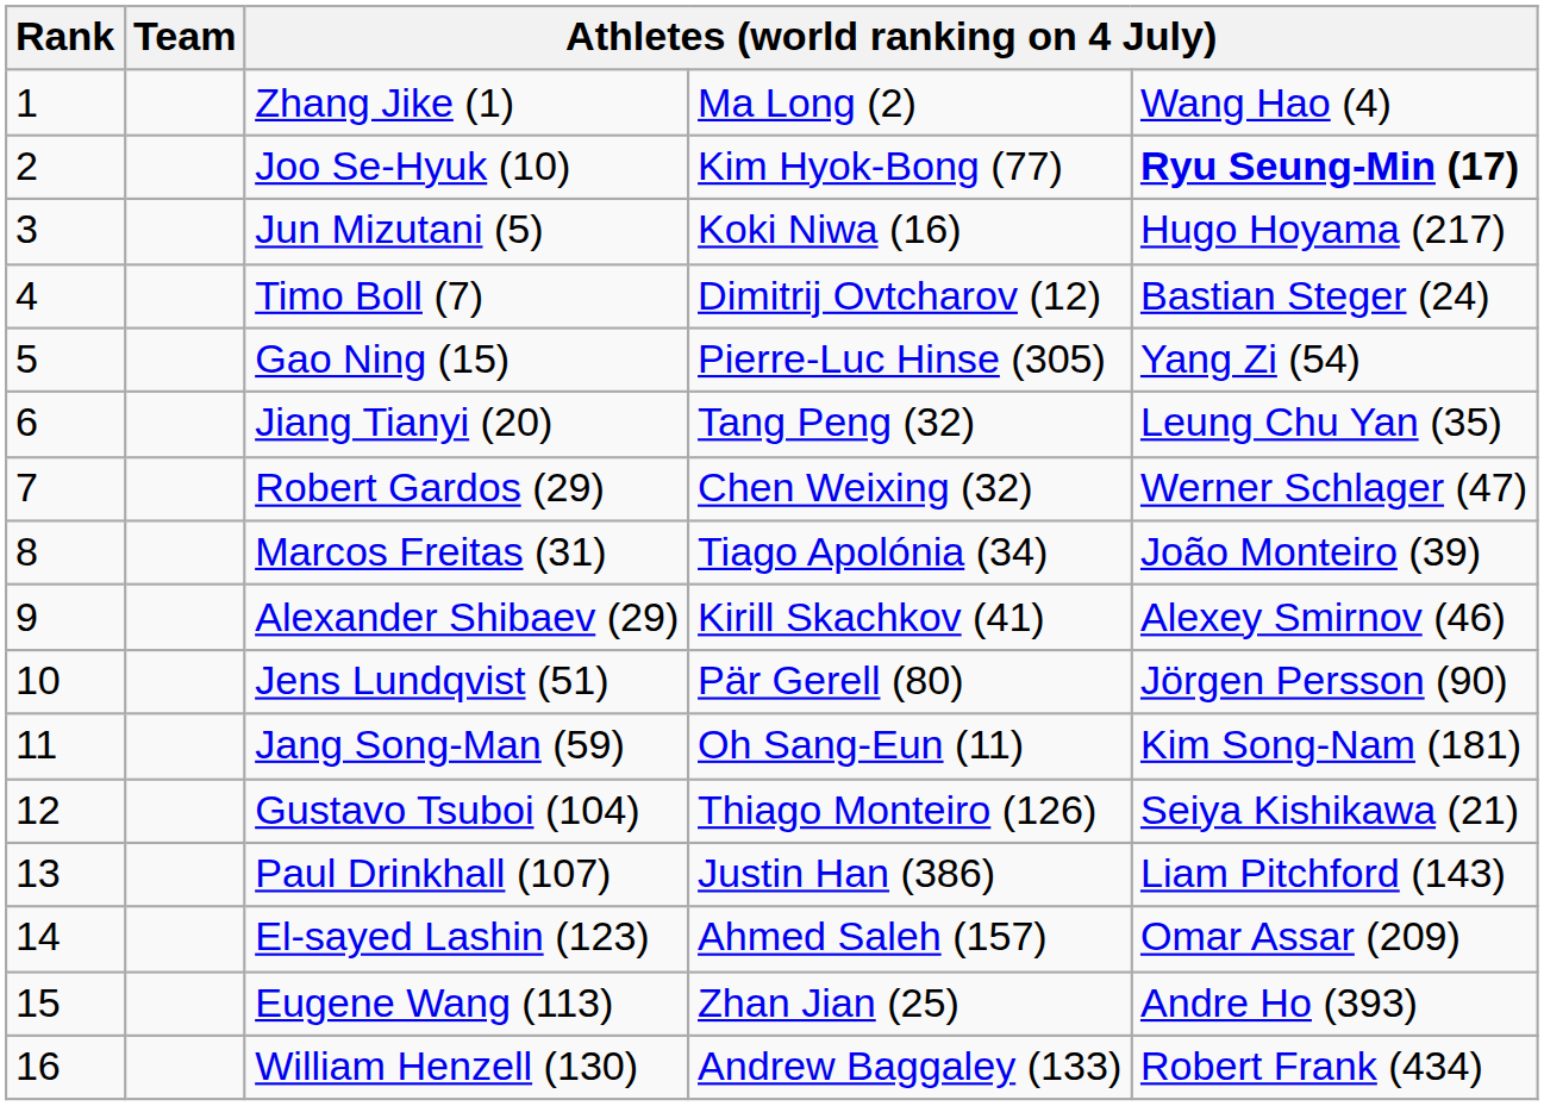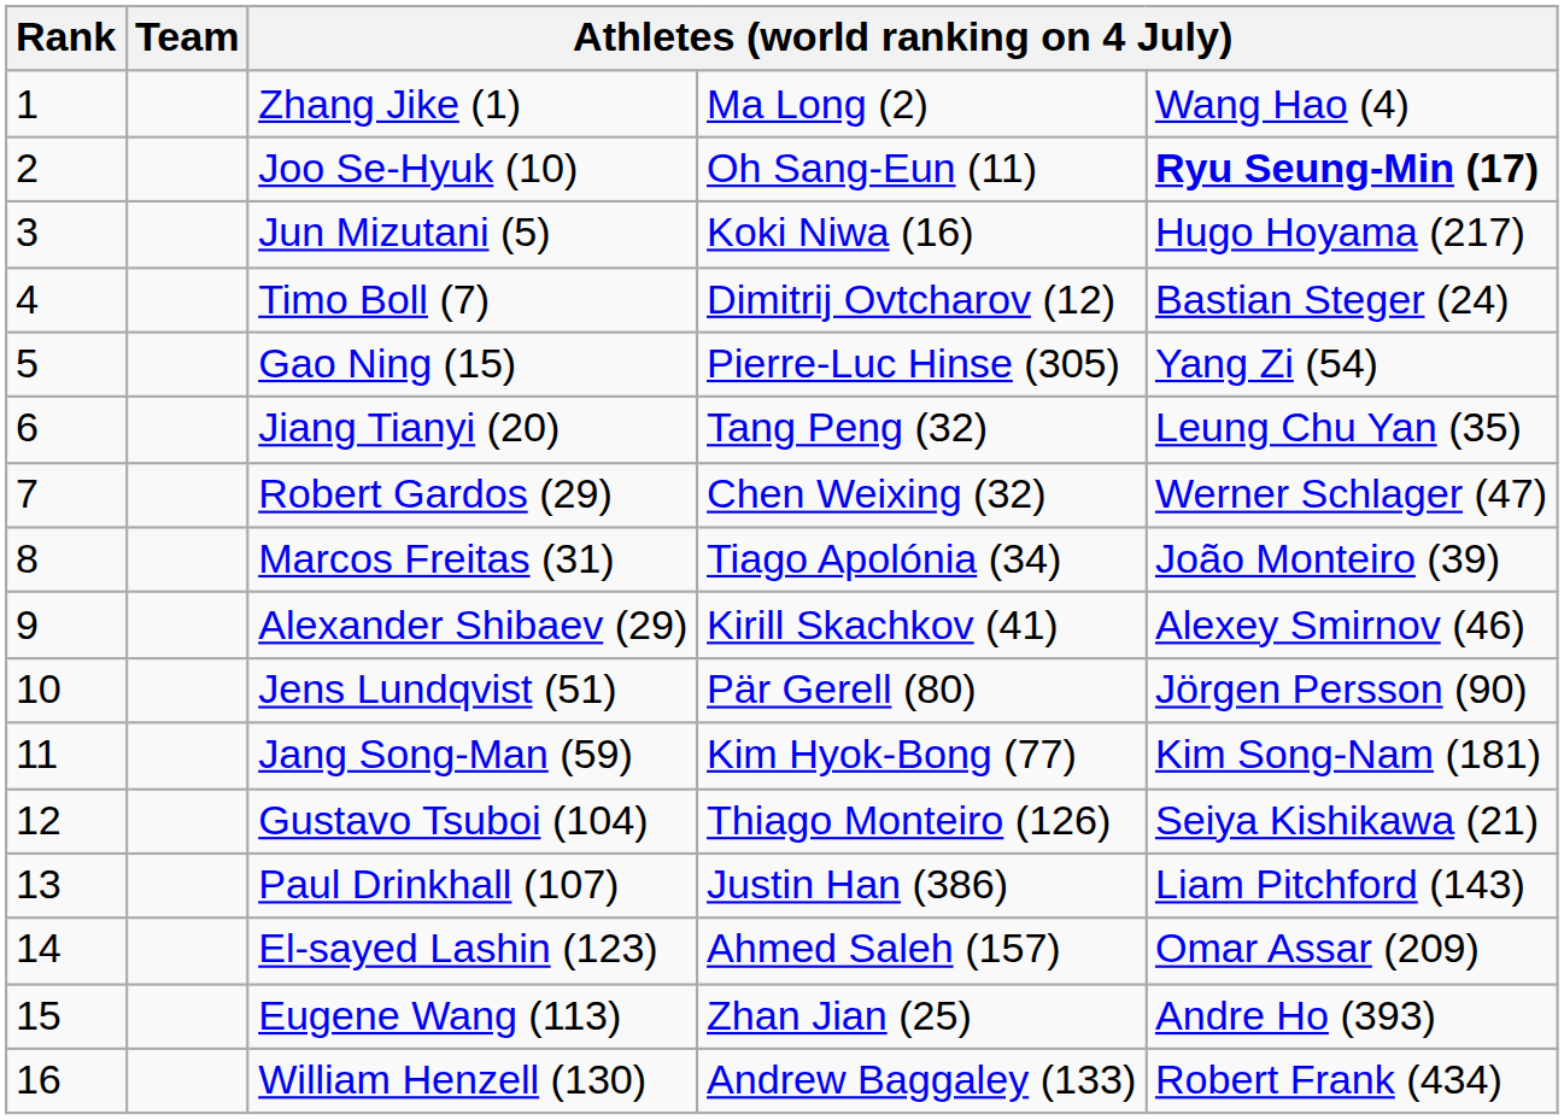 <table class="wikitable">
 <tr>
 <th>Rank</th>
 <th>Team</th>
 <th colspan=3>Athletes (world ranking on 4 July)</th>
 </tr>
 <tr>
 <td>1</td>
 <td></td>
 <td><a href='#'>Zhang Jike</a> (1)</td>
 <td><a href='#'>Ma Long</a> (2)</td>
 <td><a href='#'>Wang Hao</a> (4)</td>
 </tr>
 <tr>
 <td>2</td>
 <td></td>
 <td><a href='#'>Joo Se-Hyuk</a> (10)</td>
-<td><a href='#'>Kim Hyok-Bong</a> (77)</td>
+<td><a href='#'>Oh Sang-Eun</a> (11)</td>
 <td><strong><a href='#'>Ryu Seung-Min</a> (17)</strong></td>
 </tr>
 <tr>
 <td>3</td>
 <td></td>
 <td><a href='#'>Jun Mizutani</a> (5)</td>
 <td><a href='#'>Koki Niwa</a> (16)</td>
 <td><a href='#'>Hugo Hoyama</a> (217)</td>
 </tr>
 <tr>
 <td>4</td>
 <td></td>
 <td><a href='#'>Timo Boll</a> (7)</td>
 <td><a href='#'>Dimitrij Ovtcharov</a> (12)</td>
 <td><a href='#'>Bastian Steger</a> (24)</td>
 </tr>
 <tr>
 <td>5</td>
 <td></td>
 <td><a href='#'>Gao Ning</a> (15)</td>
 <td><a href='#'>Pierre-Luc Hinse</a> (305)</td>
 <td><a href='#'>Yang Zi</a> (54)</td>
 </tr>
 <tr>
 <td>6</td>
 <td></td>
 <td><a href='#'>Jiang Tianyi</a> (20)</td>
 <td><a href='#'>Tang Peng</a> (32)</td>
 <td><a href='#'>Leung Chu Yan</a> (35)</td>
 </tr>
 <tr>
 <td>7</td>
 <td></td>
 <td><a href='#'>Robert Gardos</a> (29)</td>
 <td><a href='#'>Chen Weixing</a> (32)</td>
 <td><a href='#'>Werner Schlager</a> (47)</td>
 </tr>
 <tr>
 <td>8</td>
 <td></td>
 <td><a href='#'>Marcos Freitas</a> (31)</td>
 <td><a href='#'>Tiago Apolónia</a> (34)</td>
 <td><a href='#'>João Monteiro</a> (39)</td>
 </tr>
 <tr>
 <td>9</td>
 <td></td>
 <td><a href='#'>Alexander Shibaev</a> (29)</td>
 <td><a href='#'>Kirill Skachkov</a> (41)</td>
 <td><a href='#'>Alexey Smirnov</a> (46)</td>
 </tr>
 <tr>
 <td>10</td>
 <td></td>
 <td><a href='#'>Jens Lundqvist</a> (51)</td>
 <td><a href='#'>Pär Gerell</a> (80)</td>
 <td><a href='#'>Jörgen Persson</a> (90)</td>
 </tr>
 <tr>
 <td>11</td>
 <td></td>
 <td><a href='#'>Jang Song-Man</a> (59)</td>
-<td><a href='#'>Oh Sang-Eun</a> (11)</td>
+<td><a href='#'>Kim Hyok-Bong</a> (77)</td>
 <td><a href='#'>Kim Song-Nam</a> (181)</td>
 </tr>
 <tr>
 <td>12</td>
 <td></td>
 <td><a href='#'>Gustavo Tsuboi</a> (104)</td>
 <td><a href='#'>Thiago Monteiro</a> (126)</td>
 <td><a href='#'>Seiya Kishikawa</a> (21)</td>
 </tr>
 <tr>
 <td>13</td>
 <td></td>
 <td><a href='#'>Paul Drinkhall</a> (107)</td>
 <td><a href='#'>Justin Han</a> (386)</td>
 <td><a href='#'>Liam Pitchford</a> (143)</td>
 </tr>
 <tr>
 <td>14</td>
 <td></td>
 <td><a href='#'>El-sayed Lashin</a> (123)</td>
 <td><a href='#'>Ahmed Saleh</a> (157)</td>
 <td><a href='#'>Omar Assar</a> (209)</td>
 </tr>
 <tr>
 <td>15</td>
 <td></td>
 <td><a href='#'>Eugene Wang</a> (113)</td>
 <td><a href='#'>Zhan Jian</a> (25)</td>
 <td><a href='#'>Andre Ho</a> (393)</td>
 </tr>
 <tr>
 <td>16</td>
 <td></td>
 <td><a href='#'>William Henzell</a> (130)</td>
 <td><a href='#'>Andrew Baggaley</a> (133)</td>
 <td><a href='#'>Robert Frank</a> (434)</td>
 </tr>
 </table>
